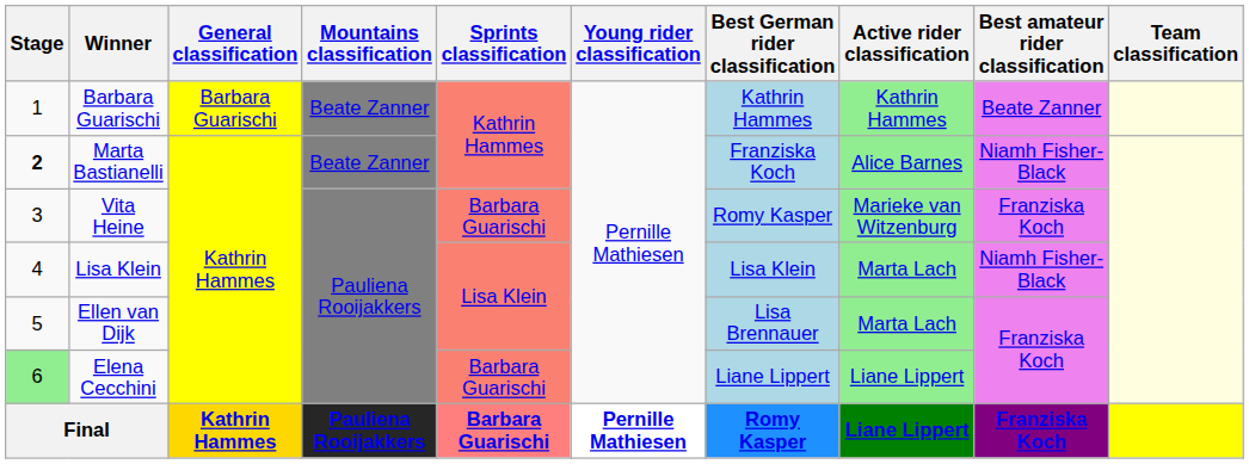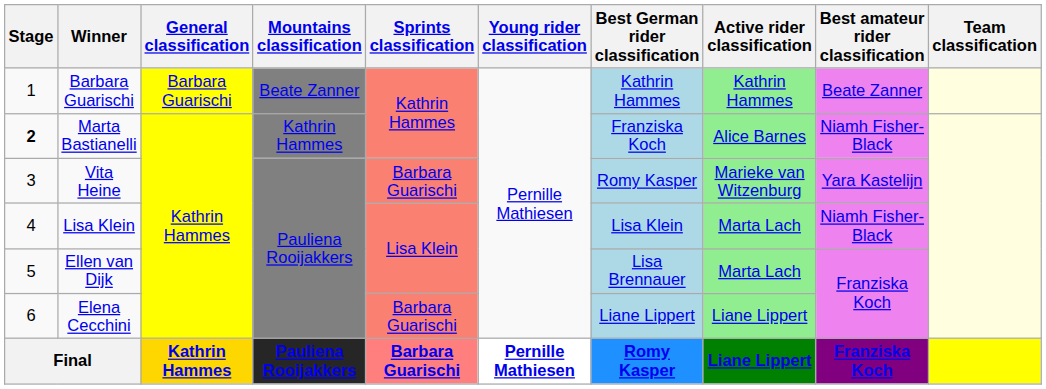 <table class="wikitable" style="text-align: center; font-size:smaller;">
 <tr style="background-color: #efefef;">
 <th width="2%">Stage</th>
 <th width="12.25%">Winner</th>
 <th width="12.25%"><a href='#'>General classification</a><br></th>
 <th width="12.25%"><a href='#'>Mountains classification</a><br></th>
 <th width="12.25%"><a href='#'>Sprints classification</a><br></th>
 <th width="12.25%"><a href='#'>Young rider classification</a><br></th>
 <th width="12.25%">Best German rider classification<br></th>
 <th width="12.25%">Active rider classification<br></th>
 <th width="12.25%">Best amateur rider classification<br></th>
 <th width="12.25%">Team classification<br></th>
 </tr>
 <tr>
 <td scope=row>1</td>
 <td><a href='#'>Barbara Guarischi</a></td>
 <td style="background:yellow;" rowspan=1><a href='#'>Barbara Guarischi</a></td>
 <td style="background:grey;" rowspan=1><a href='#'>Beate Zanner</a></td>
 <td style="background:salmon;" rowspan=2><a href='#'>Kathrin Hammes</a></td>
 <td style="background:offwhite;" rowspan=6><a href='#'>Pernille Mathiesen</a></td>
 <td style="background:lightblue;" rowspan=1><a href='#'>Kathrin Hammes</a></td>
 <td style="background:lightgreen;"><a href='#'>Kathrin Hammes</a></td>
 <td style="background:violet;"><a href='#'>Beate Zanner</a></td>
 <td style="background:lightyellow;" rowspan=1></td>
 </tr>
 <tr>
 <td scope=row><strong>2</strong></td>
 <td><a href='#'>Marta Bastianelli</a></td>
 <td style="background:yellow;" rowspan=5><a href='#'>Kathrin Hammes</a></td>
-<td style="background:grey;" rowspan=1><a href='#'>Beate Zanner</a></td>
+<td style="background:grey;" rowspan=1><a href='#'>Kathrin Hammes</a></td>
 <td style="background:lightblue;" rowspan=1><a href='#'>Franziska Koch</a></td>
 <td style="background:lightgreen;"><a href='#'>Alice Barnes</a></td>
 <td style="background:violet;"><a href='#'>Niamh Fisher-Black</a></td>
 <td style="background:lightyellow;" rowspan=5></td>
 </tr>
 <tr>
 <td scope=row>3</td>
 <td><a href='#'>Vita Heine</a></td>
 <td style="background:grey;" rowspan=4><a href='#'>Pauliena Rooijakkers</a></td>
 <td style="background:salmon;" rowspan=1><a href='#'>Barbara Guarischi</a></td>
 <td style="background:lightblue;" rowspan=1><a href='#'>Romy Kasper</a></td>
 <td style="background:lightgreen;"><a href='#'>Marieke van Witzenburg</a></td>
-<td style="background:violet;"><a href='#'>Franziska Koch</a></td>
+<td style="background:violet;"><a href='#'>Yara Kastelijn</a></td>
 </tr>
 <tr>
 <td scope=row>4</td>
 <td><a href='#'>Lisa Klein</a></td>
 <td style="background:salmon;" rowspan=2><a href='#'>Lisa Klein</a></td>
 <td style="background:lightblue;" rowspan=1><a href='#'>Lisa Klein</a></td>
 <td style="background:lightgreen;"><a href='#'>Marta Lach</a></td>
 <td style="background:violet;"><a href='#'>Niamh Fisher-Black</a></td>
 </tr>
 <tr>
 <td scope=row>5</td>
 <td><a href='#'>Ellen van Dijk</a></td>
 <td style="background:lightblue;" rowspan=1><a href='#'>Lisa Brennauer</a></td>
 <td style="background:lightgreen;"><a href='#'>Marta Lach</a></td>
 <td style="background:violet;" rowspan=2><a href='#'>Franziska Koch</a></td>
 </tr>
 <tr>
-<td scope=row style="background: lightgreen;">6</td>
+<td scope=row>6</td>
 <td><a href='#'>Elena Cecchini</a></td>
 <td style="background:salmon;" rowspan=1><a href='#'>Barbara Guarischi</a></td>
 <td style="background:lightblue;" rowspan=1><a href='#'>Liane Lippert</a></td>
 <td style="background:lightgreen;"><a href='#'>Liane Lippert</a></td>
 </tr>
 <tr>
 <th colspan=2>Final</th>
 <th style="background:gold"><a href='#'>Kathrin Hammes</a></th>
 <th style="background:#262626"><a href='#'>Pauliena Rooijakkers</a></th>
 <th style="background:#ff7f7f"><a href='#'>Barbara Guarischi</a></th>
 <th style="background:white;"><a href='#'>Pernille Mathiesen</a></th>
 <th style="background:dodgerblue"><a href='#'>Romy Kasper</a></th>
 <th style="background:green;"><a href='#'>Liane Lippert</a></th>
 <th style="background:purple;"><a href='#'>Franziska Koch</a></th>
 <th style="background:yellow;"></th>
 </tr>
 </table>
